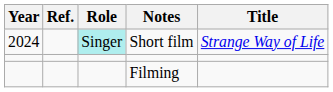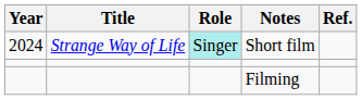 <table class="wikitable">
 <tr>
 <th>Year</th>
-<th>Ref.</th>
+<th>Title</th>
 <th>Role</th>
 <th>Notes</th>
-<th>Title</th>
+<th>Ref.</th>
 </tr>
 <tr>
 <td>2024</td>
-<td></td>
+<td><em><a href='#'>Strange Way of Life</a></em></td>
 <td style="background: paleturquoise;">Singer</td>
 <td>Short film</td>
-<td><em><a href='#'>Strange Way of Life</a></em></td>
+<td></td>
 </tr>
 <tr>
 <td></td>
 <td></td>
 <td></td>
 <td></td>
 <td></td>
 </tr>
 <tr>
 <td></td>
 <td></td>
 <td></td>
 <td>Filming</td>
 <td></td>
 </tr>
 </table>
